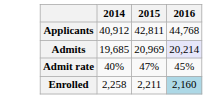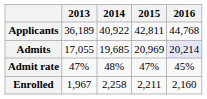 <table class="wikitable" style="float:right; font-size:85%; margin:10px; text-align:center;">
 <tr>
 <th></th>
+<th>2013</th>
 <th>2014</th>
 <th>2015</th>
 <th>2016</th>
 </tr>
 <tr>
 <th>Applicants</th>
-<td>40,912</td>
+<td>36,189</td>
+<td>40,922</td>
 <td>42,811</td>
 <td>44,768</td>
 </tr>
 <tr>
 <th>Admits</th>
+<td>17,055</td>
 <td>19,685</td>
 <td>20,969</td>
 <td style="background: lavender;">20,214</td>
 </tr>
 <tr>
 <th>Admit rate</th>
-<td>40%</td>
+<td>47%</td>
+<td>48%</td>
 <td>47%</td>
 <td>45%</td>
 </tr>
 <tr>
 <th>Enrolled</th>
+<td>1,967</td>
 <td>2,258</td>
 <td>2,211</td>
-<td style="background: lightblue;">2,160</td>
+<td>2,160</td>
 </tr>
 </table>
